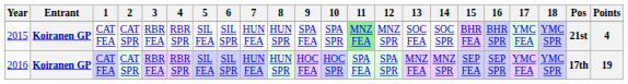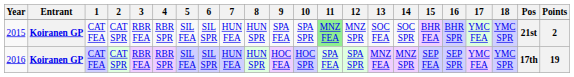 <table class="wikitable" style="text-align:center; font-size:85%">
 <tr>
 <th>Year</th>
 <th>Entrant</th>
 <th>1</th>
 <th>2</th>
 <th>3</th>
 <th>4</th>
 <th>5</th>
 <th>6</th>
 <th>7</th>
 <th>8</th>
 <th>9</th>
 <th>10</th>
 <th>11</th>
 <th>12</th>
 <th>13</th>
 <th>14</th>
 <th>15</th>
 <th>16</th>
 <th>17</th>
 <th>18</th>
 <th>Pos</th>
 <th>Points</th>
 </tr>
 <tr>
 </tr>
 <tr>
 <td><a href='#'>2015</a></td>
 <th nowrap><a href='#'>Koiranen GP</a></th>
 <td><a href='#'>CAT<br>FEA</a></td>
 <td><a href='#'>CAT<br>SPR</a></td>
 <td><a href='#'>RBR<br>FEA</a></td>
 <td><a href='#'>RBR<br>SPR</a></td>
 <td><a href='#'>SIL<br>FEA</a></td>
 <td><a href='#'>SIL<br>SPR</a></td>
 <td><a href='#'>HUN<br>FEA</a></td>
 <td><a href='#'>HUN<br>SPR</a></td>
 <td><a href='#'>SPA<br>FEA</a></td>
 <td><a href='#'>SPA<br>SPR</a></td>
 <td style="background: lightgreen;"><a href='#'>MNZ<br>FEA</a></td>
 <td><a href='#'>MNZ<br>SPR</a></td>
 <td><a href='#'>SOC<br>FEA</a></td>
 <td><a href='#'>SOC<br>SPR</a></td>
 <td style="background:#EFCFFF;"><a href='#'>BHR<br>FEA</a><br></td>
 <td style="background:#CFCFFF;"><a href='#'>BHR<br>SPR</a><br></td>
 <td style="background:#DFFFDF;"><a href='#'>YMC<br>FEA</a><br></td>
 <td style="background:#CFCFFF;"><a href='#'>YMC<br>SPR</a><br></td>
 <th>21st</th>
-<th>4</th>
+<th>2</th>
 </tr>
 <tr>
 <td><a href='#'>2016</a></td>
 <th nowrap><a href='#'>Koiranen GP</a></th>
 <td style="background:#CFCFFF;"><a href='#'>CAT<br>FEA</a><br></td>
 <td style="background:#DFFFDF;"><a href='#'>CAT<br>SPR</a><br></td>
 <td style="background:#EFCFFF;"><a href='#'>RBR<br>FEA</a><br></td>
 <td style="background:#EFCFFF;"><a href='#'>RBR<br>SPR</a><br></td>
 <td style="background:#CFCFFF;"><a href='#'>SIL<br>FEA</a><br></td>
 <td style="background:#CFCFFF;"><a href='#'>SIL<br>SPR</a><br></td>
 <td style="background:#CFCFFF;"><a href='#'>HUN<br>FEA</a><br></td>
 <td style="background:#DFFFDF;"><a href='#'>HUN<br>SPR</a><br></td>
 <td style="background:#EFCFFF;"><a href='#'>HOC<br>FEA</a><br></td>
 <td style="background:#CFCFFF;"><a href='#'>HOC<br>SPR</a><br></td>
 <td style="background:#DFFFDF;"><a href='#'>SPA<br>FEA</a><br></td>
 <td style="background:#DFFFDF;"><a href='#'>SPA<br>SPR</a><br></td>
 <td style="background:#EFCFFF;"><a href='#'>MNZ<br>FEA</a><br></td>
 <td style="background:#EFCFFF;"><a href='#'>MNZ<br>SPR</a><br></td>
 <td style="background:#CFCFFF;"><a href='#'>SEP<br>FEA</a><br></td>
 <td style="background:#CFCFFF;"><a href='#'>SEP<br>SPR</a><br></td>
 <td style="background:#EFCFFF;"><a href='#'>YMC<br>FEA</a><br></td>
 <td style="background:#CFCFFF;"><a href='#'>YMC<br>SPR</a><br></td>
 <th>17th</th>
 <th>19</th>
 </tr>
 </table>
